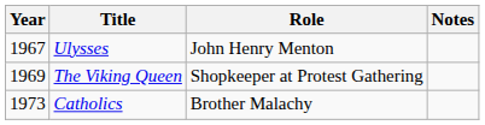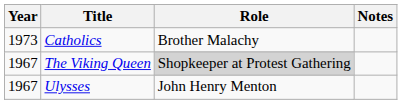 <table class="wikitable">
 <tr>
 <th>Year</th>
 <th>Title</th>
 <th>Role</th>
 <th>Notes</th>
 </tr>
 <tr>
+<td>1973</td>
+<td><em><a href='#'>Catholics</a></em></td>
+<td>Brother Malachy</td>
+<td></td>
+</tr>
+<tr>
+<td>1967</td>
+<td><em><a href='#'>The Viking Queen</a></em></td>
+<td style="background: lightgrey;">Shopkeeper at Protest Gathering</td>
+<td></td>
+</tr>
+<tr>
 <td>1967</td>
 <td><em><a href='#'>Ulysses</a></em></td>
 <td>John Henry Menton</td>
 <td></td>
 </tr>
-<tr>
-<td>1969</td>
-<td><em><a href='#'>The Viking Queen</a></em></td>
-<td>Shopkeeper at Protest Gathering</td>
-<td></td>
-</tr>
-<tr>
-<td>1973</td>
-<td><em><a href='#'>Catholics</a></em></td>
-<td>Brother Malachy</td>
-<td></td>
-</tr>
 </table>
